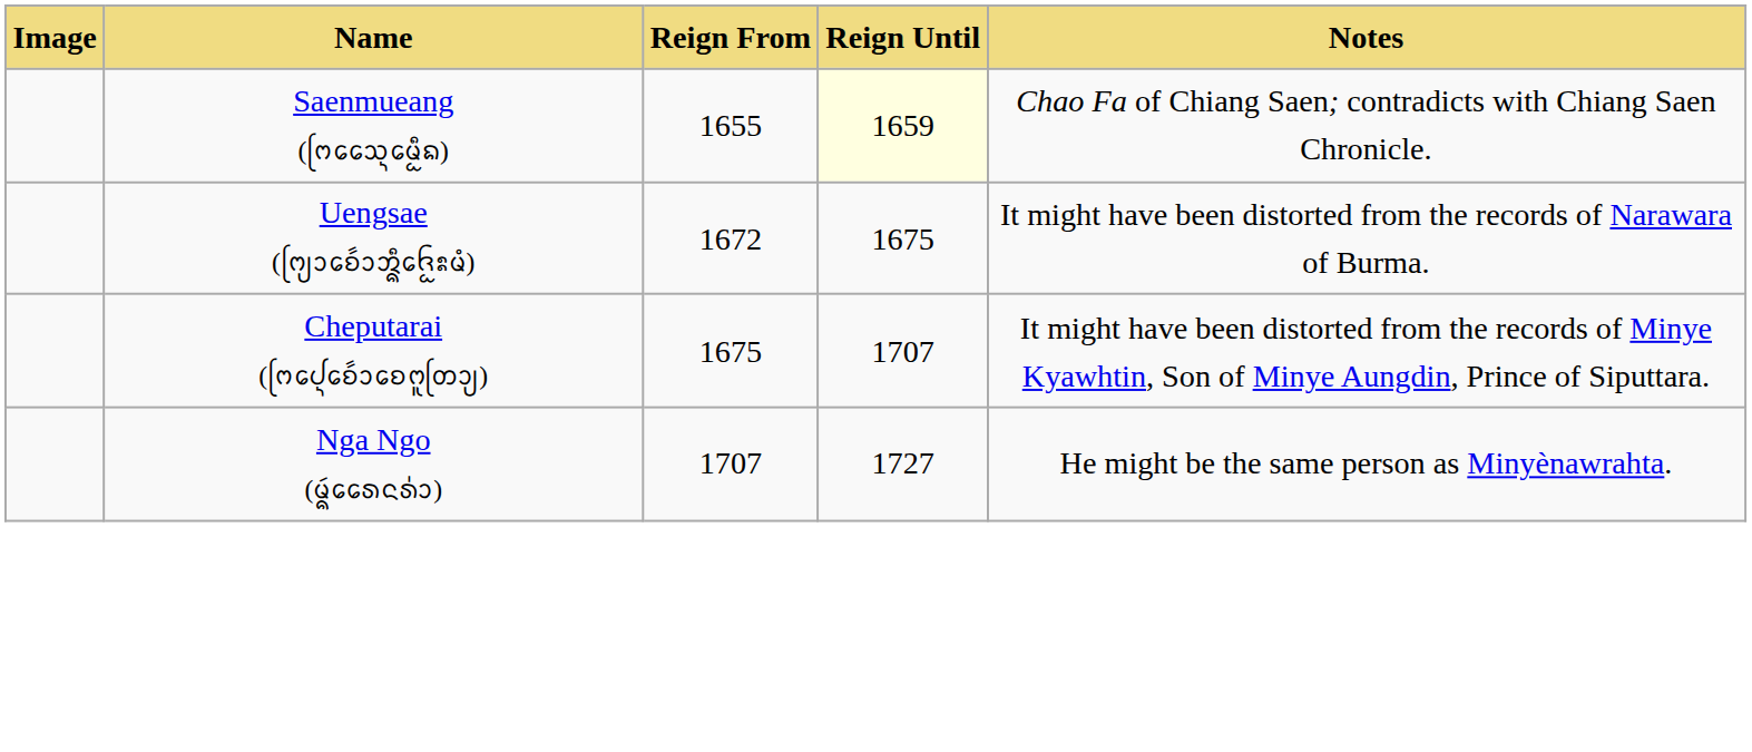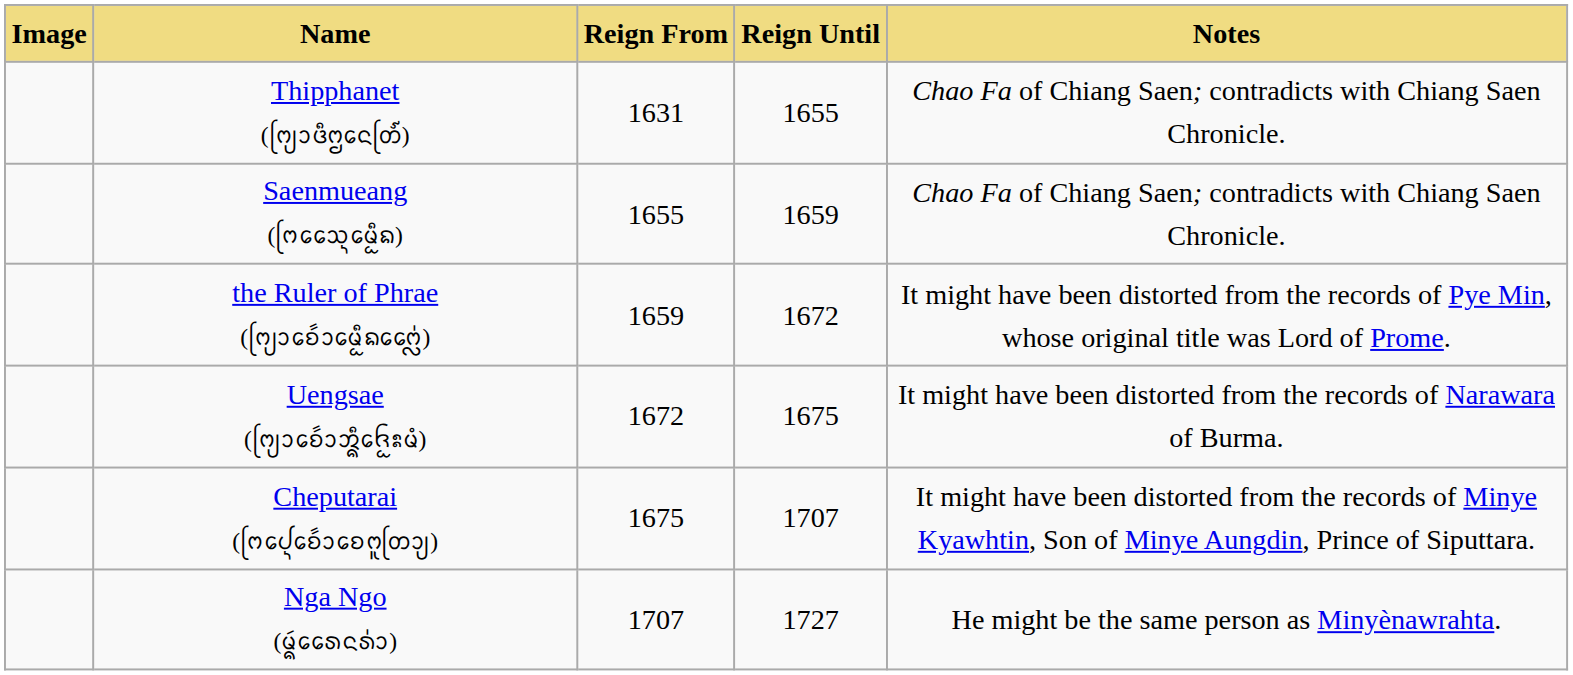 <table class="wikitable" style="text-align:center; font-size:90%; line-height:22px;">
 <tr colspan=10 style="background:#F0DC82; text-align:center">
 <td width="20"><span><strong>Image</strong></span></td>
 <td width="240"><span><strong>Name</strong></span></td>
 <td><span><strong>Reign From</strong></span></td>
 <td><span><strong>Reign Until</strong></span></td>
 <td width="340"><span><strong>Notes</strong></span></td>
 </tr>
 <tr>
 <td></td>
+<td><a href='#'>Thipphanet</a><br><small>(ᨻᩕ᩠ᨿᩣᨴᩥᨻᩛᨶᩮᨲᩕ᩼)</small></td>
+<td>1631</td>
+<td>1655</td>
+<td><em>Chao Fa</em> of Chiang Saen<em>;</em> contradicts with Chiang Saen Chronicle.</td>
+</tr>
+<tr>
+<td></td>
 <td><a href='#'>Saenmueang</a><br><small>(ᨻᩕᩈᩯ᩠ᨶᨾᩮᩬᩥᨦ)</small></td>
 <td>1655</td>
-<td style="background: lightyellow;">1659</td>
+<td>1659</td>
 <td><em>Chao Fa</em> of Chiang Saen<em>;</em> contradicts with Chiang Saen Chronicle.</td>
+</tr>
+<tr>
+<td></td>
+<td><a href='#'>the Ruler of Phrae</a><br><small>(ᨻᩕ᩠ᨿᩣᨧᩮᩢ᩶ᩣᨾᩮᩬᩥᨦᨻᩯᩖ᩵)</small></td>
+<td>1659</td>
+<td>1672</td>
+<td>It might have been distorted from the records of <a href='#'>Pye Min</a>, whose original title was Lord of <a href='#'>Prome</a>.</td>
 </tr>
 <tr>
 <td></td>
 <td><a href='#'>Uengsae</a><br><small>(ᨻᩕ᩠ᨿᩣᨧᩮᩢ᩶ᩣᩋᩥ᩠ᨦᨪᩮᩬᩡᨾᩴ)</small></td>
 <td>1672</td>
 <td>1675</td>
 <td>It might have been distorted from the records of <a href='#'>Narawara</a> of Burma.</td>
 </tr>
 <tr>
 <td></td>
 <td><a href='#'>Cheputarai</a><br><small>(ᨻᩕᨸᩮ᩠ᨶᨧᩮᩢ᩶ᩣᨧᩮᨻᩪᨲᩕᩣ᩠ᨿ)</small></td>
 <td>1675</td>
 <td>1707</td>
 <td>It might have been distorted from the records of <a href='#'>Minye Kyawhtin</a>, Son of <a href='#'>Minye Aungdin</a>, Prince of Siputtara.</td>
 </tr>
 <tr>
 <td></td>
 <td><a href='#'>Nga Ngo</a><br><small>(ᨾᩢ᩠ᨦᩁᩯᨶᩁ᩵ᩣ)</small></td>
 <td>1707</td>
 <td>1727</td>
 <td>He might be the same person as <a href='#'>Minyènawrahta</a>.</td>
 </tr>
 </table>
